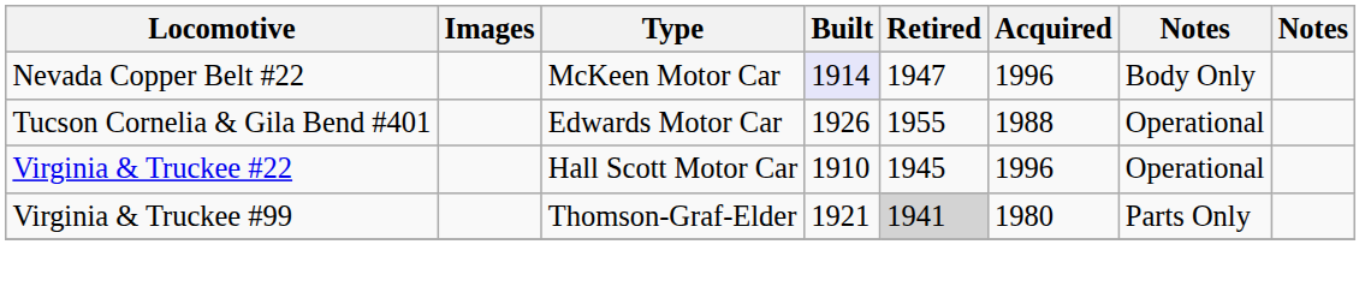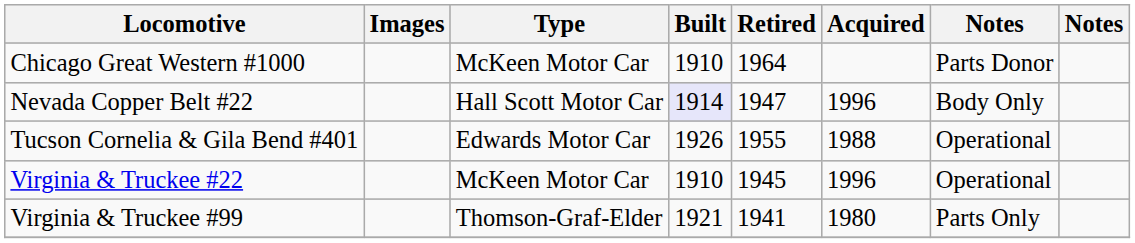 <table class="wikitable sortable">
 <tr>
 <th>Locomotive</th>
 <th class="unsortable">Images</th>
 <th>Type</th>
 <th>Built</th>
 <th>Retired</th>
 <th class="unsortable">Acquired</th>
 <th>Notes</th>
 <th class="unsortable">Notes</th>
 </tr>
 <tr>
+<td>Chicago Great Western #1000</td>
+<td></td>
+<td>McKeen Motor Car</td>
+<td>1910</td>
+<td>1964</td>
+<td></td>
+<td>Parts Donor</td>
+<td></td>
+</tr>
+<tr>
 <td>Nevada Copper Belt #22</td>
 <td></td>
-<td>McKeen Motor Car</td>
+<td>Hall Scott Motor Car</td>
 <td style="background: lavender;">1914</td>
 <td>1947</td>
 <td>1996</td>
 <td>Body Only</td>
 <td></td>
 </tr>
 <tr>
 <td>Tucson Cornelia & Gila Bend #401</td>
 <td></td>
 <td>Edwards Motor Car</td>
 <td>1926</td>
 <td>1955</td>
 <td>1988</td>
 <td>Operational</td>
 <td></td>
 </tr>
 <tr>
 <td><a href='#'>Virginia & Truckee #22</a></td>
 <td></td>
-<td>Hall Scott Motor Car</td>
+<td>McKeen Motor Car</td>
 <td>1910</td>
 <td>1945</td>
 <td>1996</td>
 <td>Operational</td>
 <td></td>
 </tr>
 <tr>
 <td>Virginia & Truckee #99</td>
 <td></td>
 <td>Thomson-Graf-Elder</td>
 <td>1921</td>
-<td style="background: lightgrey;">1941</td>
+<td>1941</td>
 <td>1980</td>
 <td>Parts Only</td>
 <td></td>
 </tr>
 <tr>
 </tr>
 </table>
